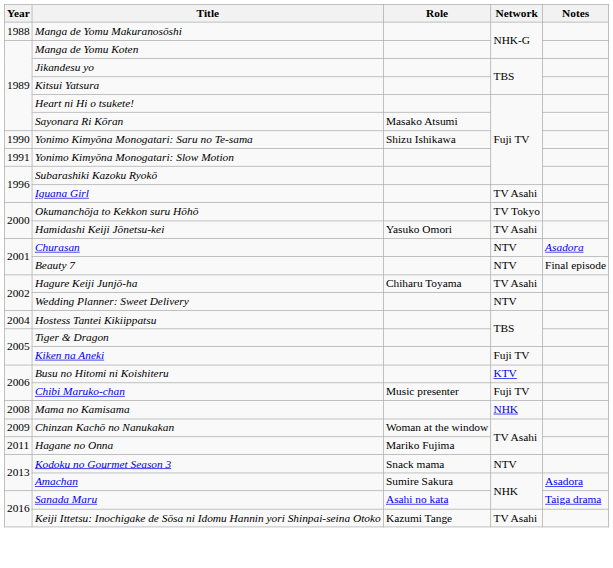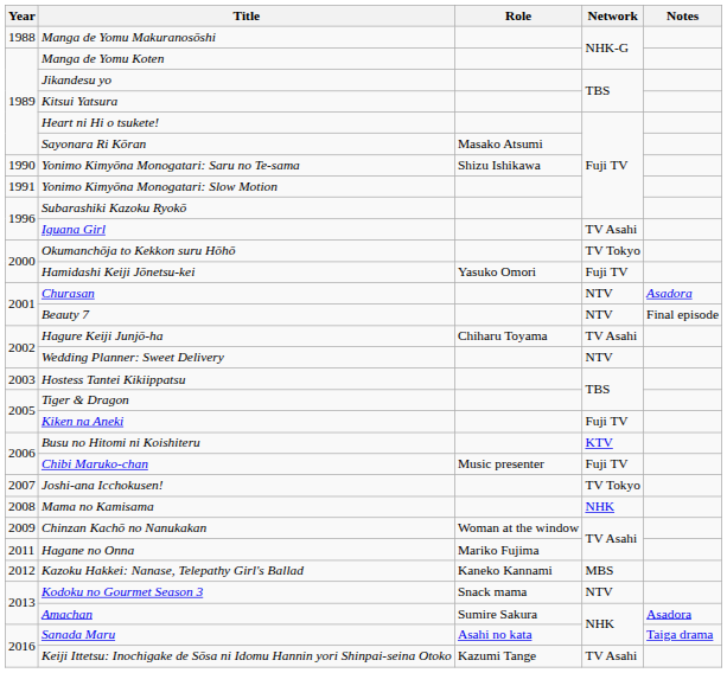 <table class="wikitable">
 <tr>
 <th>Year</th>
 <th>Title</th>
 <th>Role</th>
 <th>Network</th>
 <th>Notes</th>
 </tr>
 <tr>
 <td>1988</td>
 <td><em>Manga de Yomu Makuranosōshi</em></td>
 <td></td>
 <td rowspan="2">NHK-G</td>
 <td></td>
 </tr>
 <tr>
 <td rowspan="5">1989</td>
 <td><em>Manga de Yomu Koten</em></td>
 <td></td>
 <td></td>
 </tr>
 <tr>
 <td><em>Jikandesu yo</em></td>
 <td></td>
 <td rowspan="2">TBS</td>
 <td></td>
 </tr>
 <tr>
 <td><em>Kitsui Yatsura</em></td>
 <td></td>
 <td></td>
 </tr>
 <tr>
 <td><em>Heart ni Hi o tsukete!</em></td>
 <td></td>
 <td rowspan="5">Fuji TV</td>
 <td></td>
 </tr>
 <tr>
 <td><em>Sayonara Ri Kōran</em></td>
 <td>Masako Atsumi</td>
 <td></td>
 </tr>
 <tr>
 <td>1990</td>
 <td><em>Yonimo Kimyōna Monogatari: Saru no Te-sama</em></td>
 <td>Shizu Ishikawa</td>
 <td></td>
 </tr>
 <tr>
 <td>1991</td>
 <td><em>Yonimo Kimyōna Monogatari: Slow Motion</em></td>
 <td></td>
 <td></td>
 </tr>
 <tr>
 <td rowspan="2">1996</td>
 <td><em>Subarashiki Kazoku Ryokō</em></td>
 <td></td>
 <td></td>
 </tr>
 <tr>
 <td><em><a href='#'>Iguana Girl</a></em></td>
 <td></td>
 <td>TV Asahi</td>
 <td></td>
 </tr>
 <tr>
 <td rowspan="2">2000</td>
 <td><em>Okumanchōja to Kekkon suru Hōhō</em></td>
 <td></td>
 <td>TV Tokyo</td>
 <td></td>
 </tr>
 <tr>
 <td><em>Hamidashi Keiji Jōnetsu-kei</em></td>
 <td>Yasuko Omori</td>
-<td>TV Asahi</td>
+<td>Fuji TV</td>
 <td></td>
 </tr>
 <tr>
 <td rowspan="2">2001</td>
 <td><em><a href='#'>Churasan</a></em></td>
 <td></td>
 <td>NTV</td>
 <td><em><a href='#'>Asadora</a></em></td>
 </tr>
 <tr>
 <td><em>Beauty 7</em></td>
 <td></td>
 <td>NTV</td>
 <td>Final episode</td>
 </tr>
 <tr>
 <td rowspan="2">2002</td>
 <td><em>Hagure Keiji Junjō-ha</em></td>
 <td>Chiharu Toyama</td>
 <td>TV Asahi</td>
 <td></td>
 </tr>
 <tr>
 <td><em>Wedding Planner: Sweet Delivery</em></td>
 <td></td>
 <td>NTV</td>
 <td></td>
 </tr>
 <tr>
-<td>2004</td>
+<td>2003</td>
 <td><em>Hostess Tantei Kikiippatsu</em></td>
 <td></td>
 <td rowspan="2">TBS</td>
 <td></td>
 </tr>
 <tr>
 <td rowspan="2">2005</td>
 <td><em>Tiger & Dragon</em></td>
 <td></td>
 <td></td>
 </tr>
 <tr>
 <td><em><a href='#'>Kiken na Aneki</a></em></td>
 <td></td>
 <td>Fuji TV</td>
 <td></td>
 </tr>
 <tr>
 <td rowspan="2">2006</td>
 <td><em>Busu no Hitomi ni Koishiteru</em></td>
 <td></td>
 <td><a href='#'>KTV</a></td>
 <td></td>
 </tr>
 <tr>
 <td><em><a href='#'>Chibi Maruko-chan</a></em></td>
 <td>Music presenter</td>
 <td>Fuji TV</td>
 <td></td>
 </tr>
 <tr>
+<td>2007</td>
+<td><em>Joshi-ana Icchokusen!</em></td>
+<td></td>
+<td>TV Tokyo</td>
+<td></td>
+</tr>
+<tr>
 <td>2008</td>
 <td><em>Mama no Kamisama</em></td>
 <td></td>
 <td><a href='#'>NHK</a></td>
 <td></td>
 </tr>
 <tr>
 <td>2009</td>
 <td><em>Chinzan Kachō no Nanukakan</em></td>
 <td>Woman at the window</td>
 <td rowspan="2">TV Asahi</td>
 <td></td>
 </tr>
 <tr>
 <td>2011</td>
 <td><em>Hagane no Onna</em></td>
 <td>Mariko Fujima</td>
+<td></td>
+</tr>
+<tr>
+<td>2012</td>
+<td><em>Kazoku Hakkei: Nanase, Telepathy Girl's Ballad</em></td>
+<td>Kaneko Kannami</td>
+<td>MBS</td>
 <td></td>
 </tr>
 <tr>
 <td rowspan="2">2013</td>
 <td><em><a href='#'>Kodoku no Gourmet Season 3</a></em></td>
 <td>Snack mama</td>
 <td>NTV</td>
 <td></td>
 </tr>
 <tr>
 <td><em><a href='#'>Amachan</a></em></td>
 <td>Sumire Sakura</td>
 <td rowspan="2">NHK</td>
 <td><a href='#'>Asadora</a></td>
 </tr>
 <tr>
 <td rowspan="2">2016</td>
 <td><em><a href='#'>Sanada Maru</a></em></td>
 <td><a href='#'>Asahi no kata</a></td>
 <td><a href='#'>Taiga drama</a></td>
 </tr>
 <tr>
 <td><em>Keiji Ittetsu: Inochigake de Sōsa ni Idomu Hannin yori Shinpai-seina Otoko</em></td>
 <td>Kazumi Tange</td>
 <td>TV Asahi</td>
 <td></td>
 </tr>
 </table>
